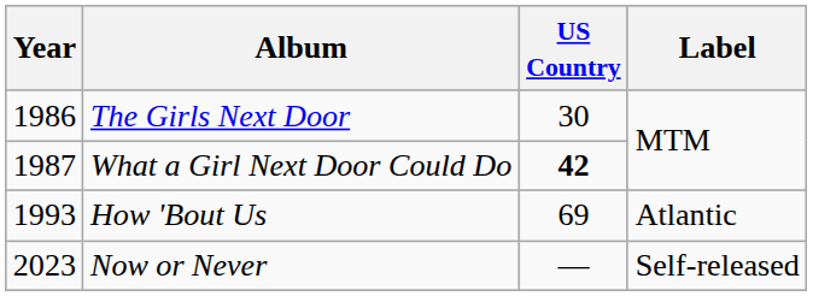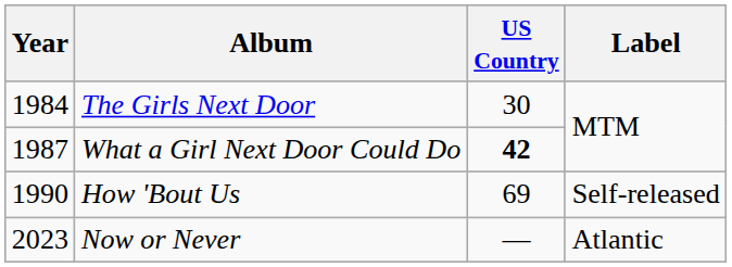 <table class="wikitable">
 <tr>
 <th>Year</th>
 <th>Album</th>
 <th width="45"><small><a href='#'>US Country</a></small></th>
 <th>Label</th>
 </tr>
 <tr>
-<td>1986</td>
+<td>1984</td>
 <td><em><a href='#'>The Girls Next Door</a></em></td>
 <td align="center">30</td>
 <td rowspan="2">MTM</td>
 </tr>
 <tr>
 <td>1987</td>
 <td><em>What a Girl Next Door Could Do</em></td>
 <td align="center"><strong>42</strong></td>
 </tr>
 <tr>
-<td>1993</td>
+<td>1990</td>
 <td><em>How 'Bout Us</em></td>
 <td align="center">69</td>
-<td>Atlantic</td>
+<td>Self-released</td>
 </tr>
 <tr>
 <td>2023</td>
 <td><em>Now or Never</em></td>
 <td align="center">—</td>
-<td>Self-released</td>
+<td>Atlantic</td>
 </tr>
 </table>
